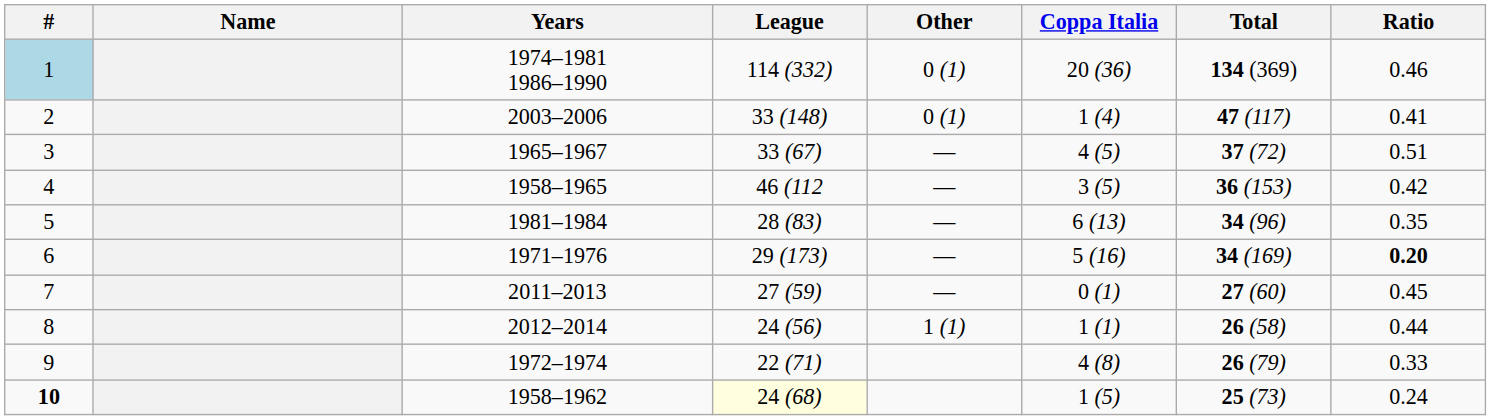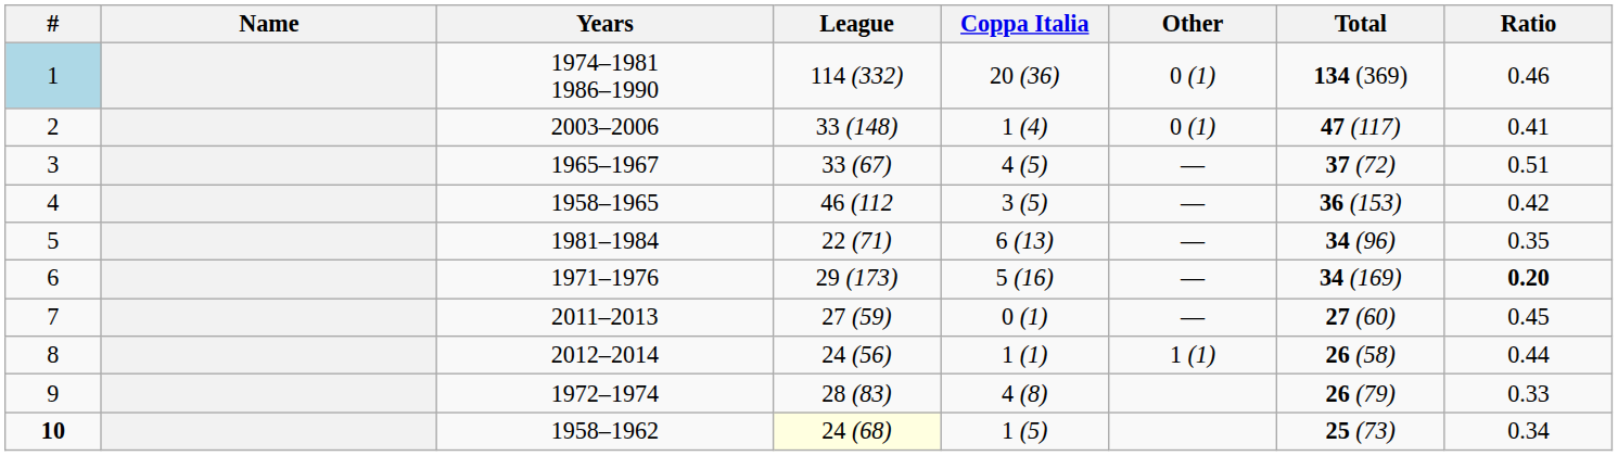 <table class="sortable wikitable plainrowheaders"  style="text-align: center; width:85%">
 <tr>
 <th scope="col" style="width:4%;">#</th>
 <th scope="col" style="width:14%;">Name</th>
 <th scope="col" style="width:14%;">Years</th>
 <th scope="col" style="width:7%;">League</th>
+<th scope="col" style="width:7%;"><a href='#'>Coppa Italia</a></th>
 <th scope="col" style="width:7%;">Other</th>
-<th scope="col" style="width:7%;"><a href='#'>Coppa Italia</a></th>
 <th scope="col" style="width:7%;">Total</th>
 <th scope="col" style="width:7%;">Ratio</th>
 </tr>
 <tr>
 <td style="background: lightblue;">1</td>
 <th scope="row"> </th>
 <td>1974–1981<br>1986–1990</td>
 <td>114 <em>(332)</em></td>
+<td>20 <em>(36)</em></td>
 <td>0 <em>(1)</em></td>
-<td>20 <em>(36)</em></td>
 <td><strong>134</strong> (369)</td>
 <td>0.46</td>
 </tr>
 <tr>
 <td>2</td>
 <th scope="row"> </th>
 <td>2003–2006</td>
 <td>33 <em>(148)</em></td>
+<td>1 <em>(4)</em></td>
 <td>0 <em>(1)</em> </td>
-<td>1 <em>(4)</em></td>
 <td><strong>47</strong> <em>(117)</em></td>
 <td>0.41</td>
 </tr>
 <tr>
 <td>3</td>
 <th scope="row"> </th>
 <td>1965–1967</td>
 <td>33 <em>(67)</em></td>
+<td>4 <em>(5)</em></td>
 <td>—</td>
-<td>4 <em>(5)</em></td>
 <td><strong>37</strong> <em>(72)</em></td>
 <td>0.51</td>
 </tr>
 <tr>
 <td>4</td>
 <th scope="row"> </th>
 <td>1958–1965</td>
 <td>46 <em>(112</em></td>
+<td>3 <em>(5)</em></td>
 <td>—</td>
-<td>3 <em>(5)</em></td>
 <td><strong>36</strong> <em>(153)</em></td>
 <td>0.42</td>
 </tr>
 <tr>
 <td>5</td>
 <th scope="row"> </th>
 <td>1981–1984</td>
-<td>28 <em>(83)</em></td>
+<td>22 <em>(71)</em></td>
+<td>6 <em>(13)</em></td>
 <td>—</td>
-<td>6 <em>(13)</em></td>
 <td><strong>34</strong> <em>(96)</em></td>
 <td>0.35</td>
 </tr>
 <tr>
 <td>6</td>
 <th scope="row"> </th>
 <td>1971–1976</td>
 <td>29 <em>(173)</em></td>
+<td>5 <em>(16)</em></td>
 <td>—</td>
-<td>5 <em>(16)</em></td>
 <td><strong>34</strong> <em>(169)</em></td>
 <td><strong>0.20</strong></td>
 </tr>
 <tr>
 <td>7</td>
 <th scope="row"> </th>
 <td>2011–2013</td>
 <td>27 <em>(59)</em></td>
+<td>0 <em>(1)</em></td>
 <td>—</td>
-<td>0 <em>(1)</em></td>
 <td><strong>27</strong> <em>(60)</em></td>
 <td>0.45</td>
 </tr>
 <tr>
 <td>8</td>
 <th scope="row"> </th>
 <td>2012–2014</td>
 <td>24 <em>(56)</em></td>
+<td>1 <em>(1)</em></td>
 <td>1 <em>(1)</em> </td>
-<td>1 <em>(1)</em></td>
 <td><strong>26</strong> <em>(58)</em></td>
 <td>0.44</td>
 </tr>
 <tr>
 <td>9</td>
 <th scope="row"> </th>
 <td>1972–1974</td>
-<td>22 <em>(71)</em></td>
+<td>28 <em>(83)</em></td>
+<td>4 <em>(8)</em></td>
 <td></td>
-<td>4 <em>(8)</em></td>
 <td><strong>26</strong> <em>(79)</em></td>
 <td>0.33</td>
 </tr>
 <tr>
 <td><strong>10</strong></td>
 <th scope="row"> </th>
 <td>1958–1962</td>
 <td style="background: lightyellow;">24 <em>(68)</em></td>
+<td>1 <em>(5)</em></td>
 <td></td>
-<td>1 <em>(5)</em></td>
 <td><strong>25</strong> <em>(73)</em></td>
-<td>0.24</td>
+<td>0.34</td>
 </tr>
 </table>
